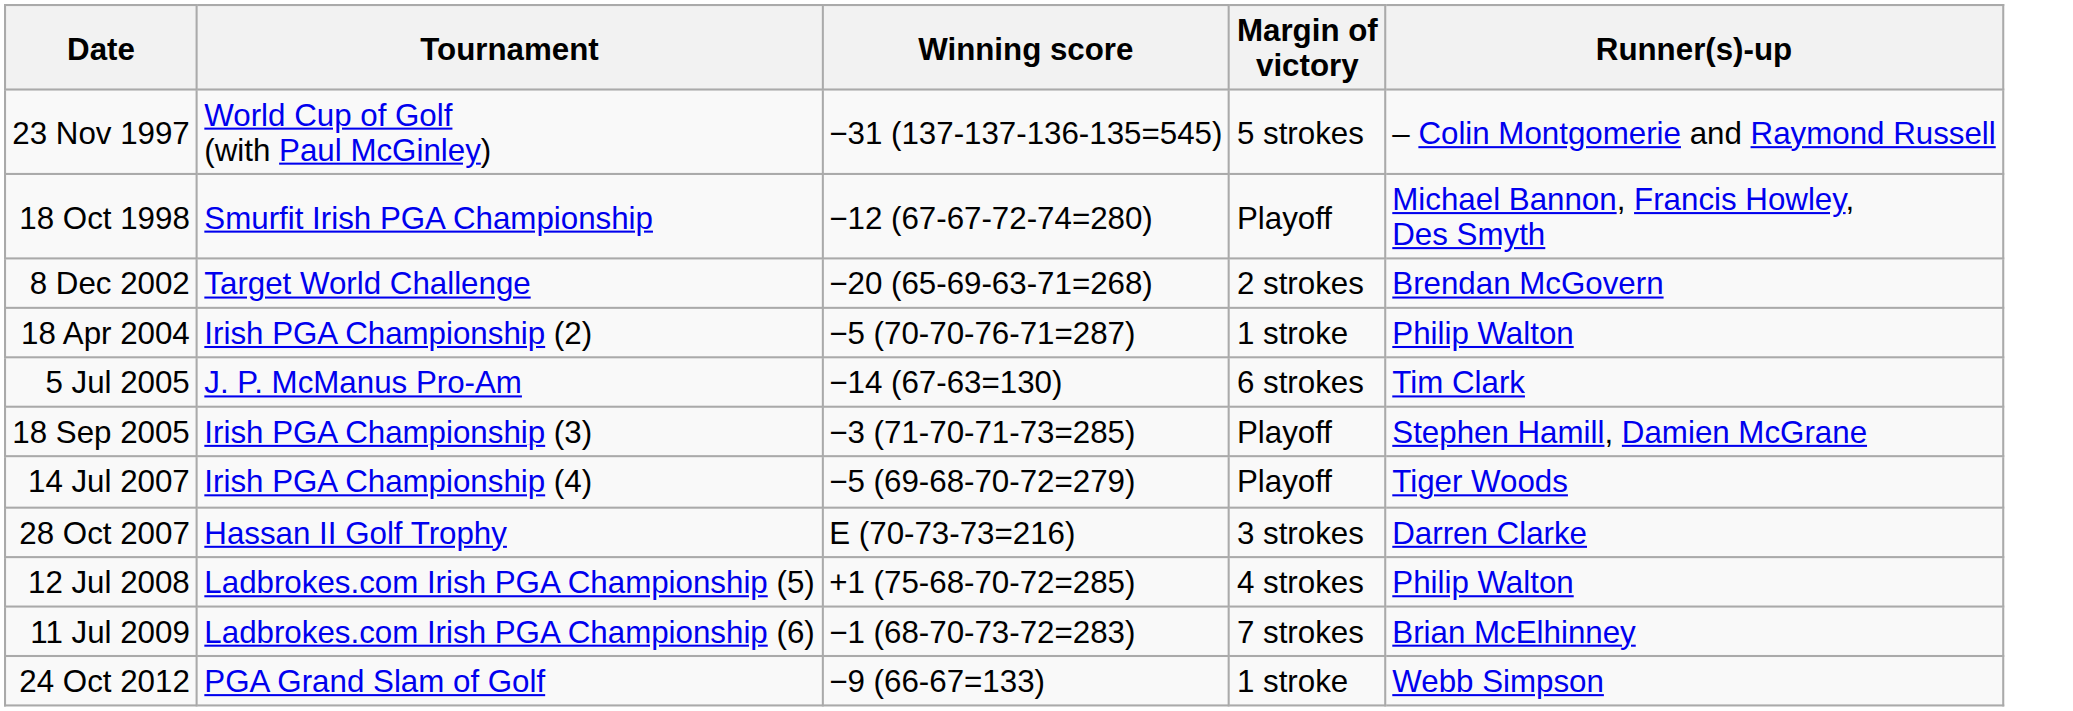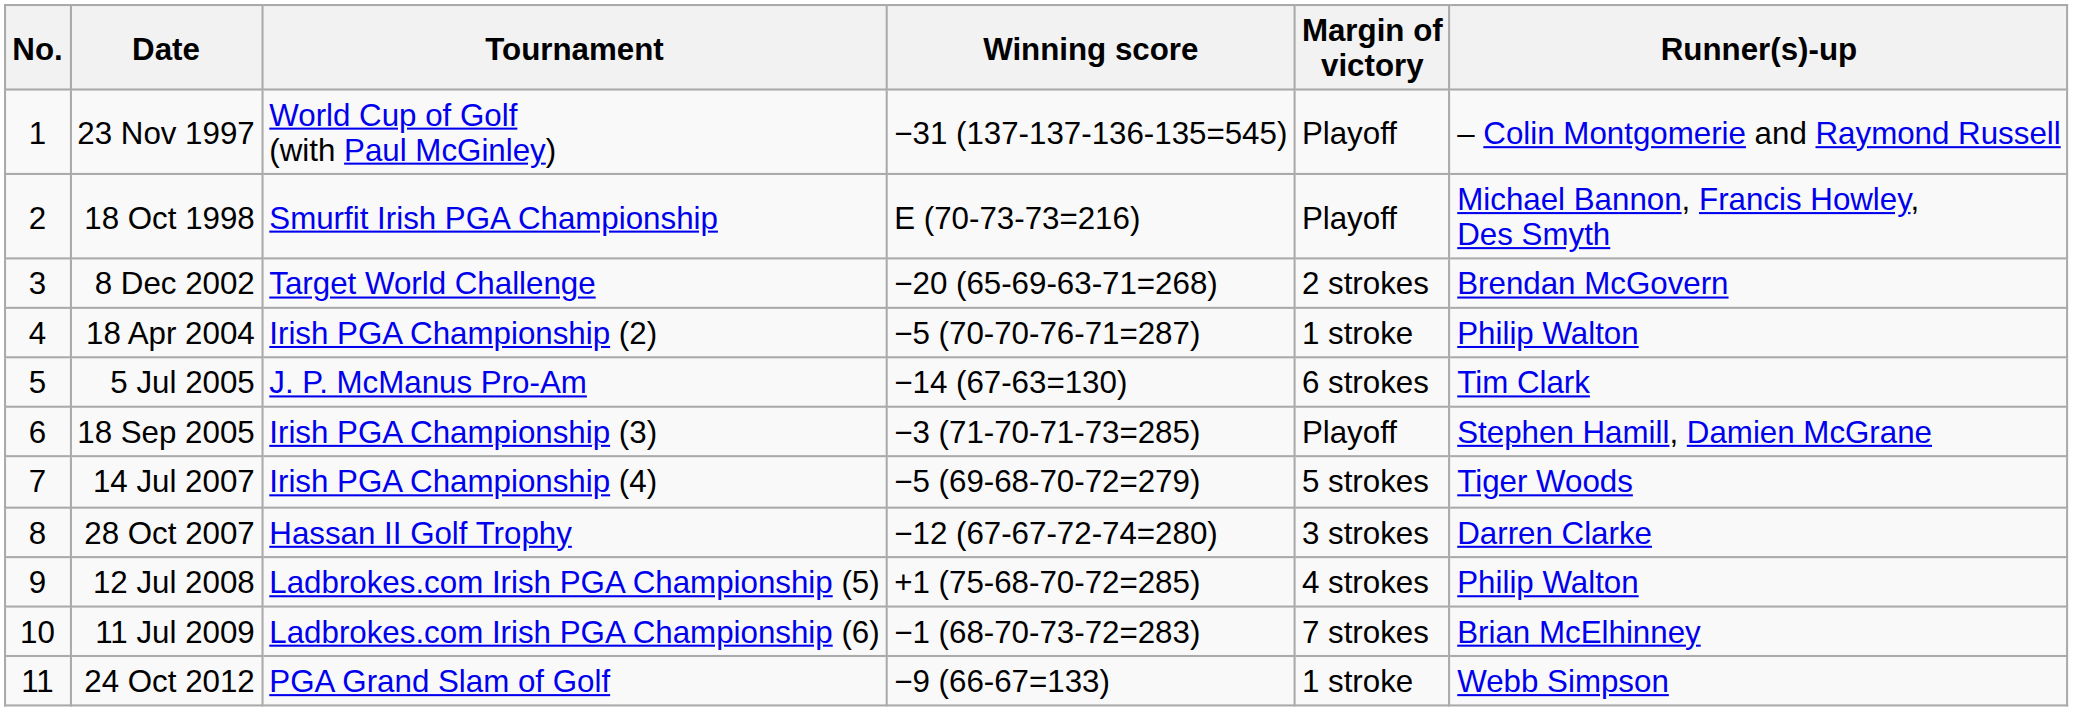 <table class="wikitable" style="font-size:95%;">
 <tr>
+<th>No.</th>
 <th>Date</th>
 <th>Tournament</th>
 <th>Winning score</th>
 <th>Margin of<br>victory</th>
 <th>Runner(s)-up</th>
 </tr>
 <tr>
+<td align=center>1</td>
 <td align=right>23 Nov 1997</td>
 <td><a href='#'>World Cup of Golf</a><br>(with  <a href='#'>Paul McGinley</a>)</td>
 <td>−31 (137-137-136-135=545)</td>
-<td>5 strokes</td>
+<td>Playoff</td>
 <td> – <a href='#'>Colin Montgomerie</a> and <a href='#'>Raymond Russell</a></td>
 </tr>
 <tr>
+<td align=center>2</td>
 <td align=right>18 Oct 1998</td>
 <td><a href='#'>Smurfit Irish PGA Championship</a></td>
-<td>−12 (67-67-72-74=280)</td>
+<td>E (70-73-73=216)</td>
 <td>Playoff</td>
 <td> <a href='#'>Michael Bannon</a>,  <a href='#'>Francis Howley</a>,<br> <a href='#'>Des Smyth</a></td>
 </tr>
 <tr>
+<td align=center>3</td>
 <td align=right>8 Dec 2002</td>
 <td><a href='#'>Target World Challenge</a></td>
 <td>−20 (65-69-63-71=268)</td>
 <td>2 strokes</td>
 <td> <a href='#'>Brendan McGovern</a></td>
 </tr>
 <tr>
+<td align=center>4</td>
 <td align=right>18 Apr 2004</td>
 <td><a href='#'>Irish PGA Championship</a> (2)</td>
 <td>−5 (70-70-76-71=287)</td>
 <td>1 stroke</td>
 <td> <a href='#'>Philip Walton</a></td>
 </tr>
 <tr>
+<td align=center>5</td>
 <td align=right>5 Jul 2005</td>
 <td><a href='#'>J. P. McManus Pro-Am</a></td>
 <td>−14 (67-63=130)</td>
 <td>6 strokes</td>
 <td> <a href='#'>Tim Clark</a></td>
 </tr>
 <tr>
+<td align=center>6</td>
 <td align=right>18 Sep 2005</td>
 <td><a href='#'>Irish PGA Championship</a> (3)</td>
 <td>−3 (71-70-71-73=285)</td>
 <td>Playoff</td>
 <td> <a href='#'>Stephen Hamill</a>,  <a href='#'>Damien McGrane</a></td>
 </tr>
 <tr>
+<td align=center>7</td>
 <td align=right>14 Jul 2007</td>
 <td><a href='#'>Irish PGA Championship</a> (4)</td>
 <td>−5 (69-68-70-72=279)</td>
-<td>Playoff</td>
+<td>5 strokes</td>
 <td> <a href='#'>Tiger Woods</a></td>
 </tr>
 <tr>
+<td align=center>8</td>
 <td align=right>28 Oct 2007</td>
 <td><a href='#'>Hassan II Golf Trophy</a></td>
-<td>E (70-73-73=216)</td>
+<td>−12 (67-67-72-74=280)</td>
 <td>3 strokes</td>
 <td> <a href='#'>Darren Clarke</a></td>
 </tr>
 <tr>
+<td align=center>9</td>
 <td align=right>12 Jul 2008</td>
 <td><a href='#'>Ladbrokes.com Irish PGA Championship</a> (5)</td>
 <td>+1 (75-68-70-72=285)</td>
 <td>4 strokes</td>
 <td> <a href='#'>Philip Walton</a></td>
 </tr>
 <tr>
+<td align=center>10</td>
 <td align=right>11 Jul 2009</td>
 <td><a href='#'>Ladbrokes.com Irish PGA Championship</a> (6)</td>
 <td>−1 (68-70-73-72=283)</td>
 <td>7 strokes</td>
 <td> <a href='#'>Brian McElhinney</a></td>
 </tr>
 <tr>
+<td align=center>11</td>
 <td align=right>24 Oct 2012</td>
 <td><a href='#'>PGA Grand Slam of Golf</a></td>
 <td>−9 (66-67=133)</td>
 <td>1 stroke</td>
 <td> <a href='#'>Webb Simpson</a></td>
 </tr>
 </table>
